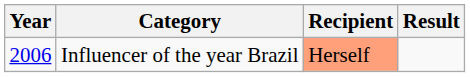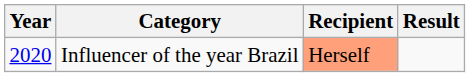 <table class="wikitable">
 <tr>
 <th>Year</th>
 <th>Category</th>
 <th>Recipient</th>
 <th>Result</th>
 </tr>
 <tr>
-<td><a href='#'>2006</a></td>
+<td><a href='#'>2020</a></td>
 <td>Influencer of the year Brazil</td>
 <td style="background: lightsalmon;">Herself</td>
 <td></td>
 </tr>
 </table>
